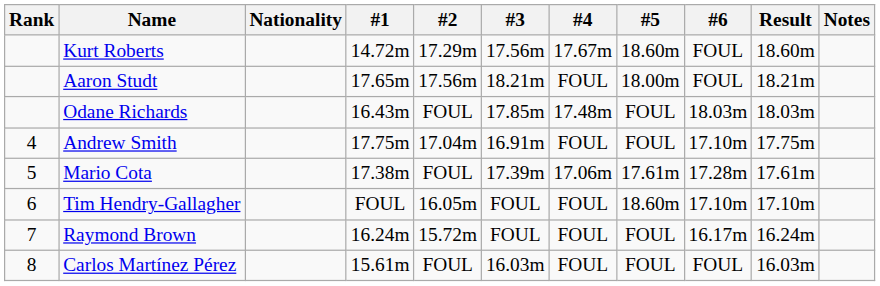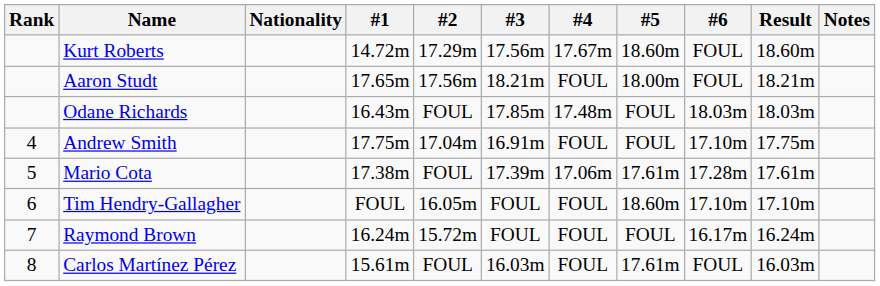 <table class="wikitable sortable" style="text-align:center">
 <tr>
 <th>Rank</th>
 <th>Name</th>
 <th>Nationality</th>
 <th>#1</th>
 <th>#2</th>
 <th>#3</th>
 <th>#4</th>
 <th>#5</th>
 <th>#6</th>
 <th>Result</th>
 <th>Notes</th>
 </tr>
 <tr>
 <td></td>
 <td align=left><a href='#'>Kurt Roberts</a></td>
 <td align=left></td>
 <td>14.72m</td>
 <td>17.29m</td>
 <td>17.56m</td>
 <td>17.67m</td>
 <td>18.60m</td>
 <td>FOUL</td>
 <td>18.60m</td>
 <td></td>
 </tr>
 <tr>
 <td></td>
 <td align=left><a href='#'>Aaron Studt</a></td>
 <td align=left></td>
 <td>17.65m</td>
 <td>17.56m</td>
 <td>18.21m</td>
 <td>FOUL</td>
 <td>18.00m</td>
 <td>FOUL</td>
 <td>18.21m</td>
 <td></td>
 </tr>
 <tr>
 <td></td>
 <td align=left><a href='#'>Odane Richards</a></td>
 <td align=left></td>
 <td>16.43m</td>
 <td>FOUL</td>
 <td>17.85m</td>
 <td>17.48m</td>
 <td>FOUL</td>
 <td>18.03m</td>
 <td>18.03m</td>
 <td></td>
 </tr>
 <tr>
 <td>4</td>
 <td align=left><a href='#'>Andrew Smith</a></td>
 <td align=left></td>
 <td>17.75m</td>
 <td>17.04m</td>
 <td>16.91m</td>
 <td>FOUL</td>
 <td>FOUL</td>
 <td>17.10m</td>
 <td>17.75m</td>
 <td></td>
 </tr>
 <tr>
 <td>5</td>
 <td align=left><a href='#'>Mario Cota</a></td>
 <td align=left></td>
 <td>17.38m</td>
 <td>FOUL</td>
 <td>17.39m</td>
 <td>17.06m</td>
 <td>17.61m</td>
 <td>17.28m</td>
 <td>17.61m</td>
 <td></td>
 </tr>
 <tr>
 <td>6</td>
 <td align=left><a href='#'>Tim Hendry-Gallagher</a></td>
 <td align=left></td>
 <td>FOUL</td>
 <td>16.05m</td>
 <td>FOUL</td>
 <td>FOUL</td>
 <td>18.60m</td>
 <td>17.10m</td>
 <td>17.10m</td>
 <td></td>
 </tr>
 <tr>
 <td>7</td>
 <td align=left><a href='#'>Raymond Brown</a></td>
 <td align=left></td>
 <td>16.24m</td>
 <td>15.72m</td>
 <td>FOUL</td>
 <td>FOUL</td>
 <td>FOUL</td>
 <td>16.17m</td>
 <td>16.24m</td>
 <td></td>
 </tr>
 <tr>
 <td>8</td>
 <td align=left><a href='#'>Carlos Martínez Pérez</a></td>
 <td align=left></td>
 <td>15.61m</td>
 <td>FOUL</td>
 <td>16.03m</td>
 <td>FOUL</td>
-<td>FOUL</td>
+<td>17.61m</td>
 <td>FOUL</td>
 <td>16.03m</td>
 <td></td>
 </tr>
 </table>
